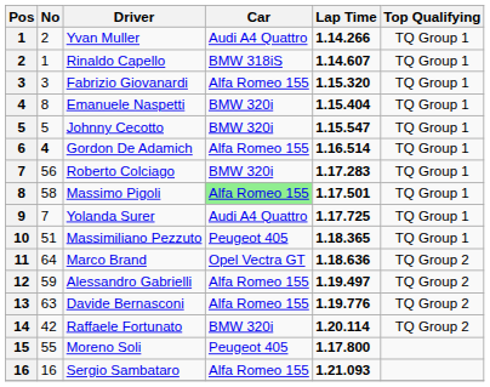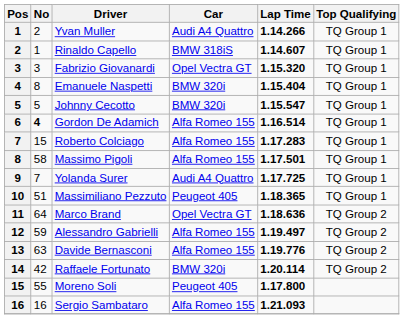 <table class="wikitable" style="font-size: 85%;">
 <tr>
 <th>Pos</th>
 <th>No</th>
 <th>Driver</th>
 <th>Car</th>
 <th>Lap Time</th>
 <th>Top Qualifying</th>
 </tr>
 <tr>
 <th>1</th>
 <td>2</td>
 <td> <a href='#'>Yvan Muller</a></td>
 <td><a href='#'>Audi A4 Quattro</a></td>
 <td><strong>1.14.266</strong></td>
 <td align=center>TQ Group 1</td>
 </tr>
 <tr>
 <th>2</th>
 <td>1</td>
 <td> <a href='#'>Rinaldo Capello</a></td>
 <td><a href='#'>BMW 318iS</a></td>
 <td><strong>1.14.607</strong></td>
 <td align=center>TQ Group 1</td>
 </tr>
 <tr>
 <th>3</th>
 <td>3</td>
 <td> <a href='#'>Fabrizio Giovanardi</a></td>
-<td><a href='#'>Alfa Romeo 155</a></td>
+<td><a href='#'> Opel Vectra GT</a></td>
 <td><strong>1.15.320</strong></td>
 <td align=center>TQ Group 1</td>
 </tr>
 <tr>
 <th>4</th>
 <td>8</td>
 <td> <a href='#'>Emanuele Naspetti</a></td>
 <td><a href='#'>BMW 320i</a></td>
 <td><strong>1.15.404</strong></td>
 <td align=center>TQ Group 1</td>
 </tr>
 <tr>
 <th>5</th>
 <td>5</td>
 <td> <a href='#'>Johnny Cecotto</a></td>
 <td><a href='#'>BMW 320i</a></td>
 <td><strong>1.15.547</strong></td>
 <td align=center>TQ Group 1</td>
 </tr>
 <tr>
 <th>6</th>
 <td><strong>4</strong></td>
 <td> <a href='#'>Gordon De Adamich</a></td>
 <td><a href='#'>Alfa Romeo 155</a></td>
 <td><strong>1.16.514</strong></td>
 <td align=center>TQ Group 1</td>
 </tr>
 <tr>
 <th>7</th>
-<td>56</td>
+<td>15</td>
 <td> <a href='#'>Roberto Colciago</a></td>
-<td><a href='#'>BMW 320i</a></td>
+<td><a href='#'>Alfa Romeo 155</a></td>
 <td><strong>1.17.283</strong></td>
 <td align=center>TQ Group 1</td>
 </tr>
 <tr>
 <th>8</th>
 <td>58</td>
 <td> <a href='#'>Massimo Pigoli</a></td>
-<td style="background: lightgreen;"><a href='#'>Alfa Romeo 155</a></td>
+<td><a href='#'>Alfa Romeo 155</a></td>
 <td><strong>1.17.501</strong></td>
 <td align=center>TQ Group 1</td>
 </tr>
 <tr>
 <th>9</th>
 <td>7</td>
 <td> <a href='#'>Yolanda Surer</a></td>
 <td><a href='#'>Audi A4 Quattro</a></td>
 <td><strong>1.17.725</strong></td>
 <td align=center>TQ Group 1</td>
 </tr>
 <tr>
 <th>10</th>
 <td>51</td>
 <td> <a href='#'>Massimiliano Pezzuto</a></td>
 <td><a href='#'>Peugeot 405</a></td>
 <td><strong>1.18.365</strong></td>
 <td align=center>TQ Group 1</td>
 </tr>
 <tr>
 <th>11</th>
 <td>64</td>
 <td> <a href='#'>Marco Brand</a></td>
 <td><a href='#'> Opel Vectra GT</a></td>
 <td><strong>1.18.636</strong></td>
 <td align=center>TQ Group 2</td>
 </tr>
 <tr>
 <th>12</th>
 <td>59</td>
 <td> <a href='#'>Alessandro Gabrielli</a></td>
 <td><a href='#'>Alfa Romeo 155</a></td>
 <td><strong>1.19.497</strong></td>
 <td align=center>TQ Group 2</td>
 </tr>
 <tr>
 <th>13</th>
 <td>63</td>
 <td> <a href='#'>Davide Bernasconi</a></td>
 <td><a href='#'>Alfa Romeo 155</a></td>
 <td><strong>1.19.776</strong></td>
 <td align=center>TQ Group 2</td>
 </tr>
 <tr>
 <th>14</th>
 <td>42</td>
 <td> <a href='#'>Raffaele Fortunato</a></td>
 <td><a href='#'>BMW 320i</a></td>
 <td><strong>1.20.114</strong></td>
 <td align=center>TQ Group 2</td>
 </tr>
 <tr>
 <th>15</th>
 <td>55</td>
 <td> <a href='#'>Moreno Soli</a></td>
 <td><a href='#'>Peugeot 405</a></td>
 <td><strong>1.17.800</strong></td>
 <td></td>
 </tr>
 <tr>
 <th>16</th>
 <td>16</td>
 <td> <a href='#'>Sergio Sambataro</a></td>
 <td><a href='#'>Alfa Romeo 155</a></td>
 <td><strong>1.21.093</strong></td>
 <td></td>
 </tr>
 <tr>
 </tr>
 </table>
